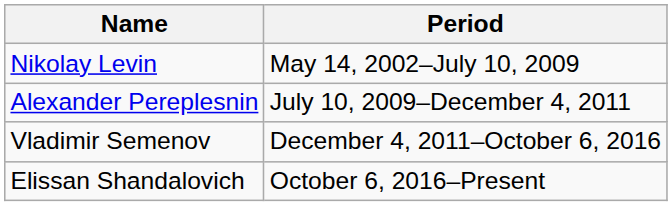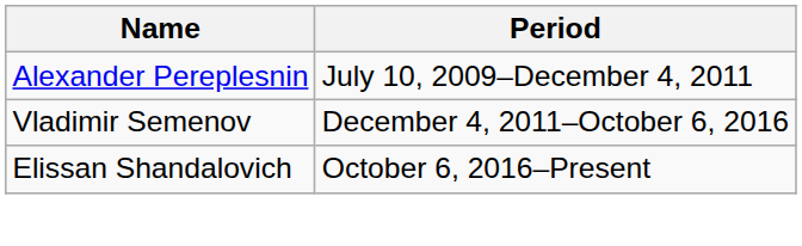 <table class="wikitable">
 <tr>
 <th>Name</th>
 <th>Period</th>
-</tr>
-<tr>
-<td><a href='#'>Nikolay Levin</a></td>
-<td>May 14, 2002–July 10, 2009</td>
 </tr>
 <tr>
 <td><a href='#'>Alexander Pereplesnin</a></td>
 <td>July 10, 2009–December 4, 2011</td>
 </tr>
 <tr>
 <td>Vladimir Semenov</td>
 <td>December 4, 2011–October 6, 2016</td>
 </tr>
 <tr>
 <td>Elissan Shandalovich</td>
 <td>October 6, 2016–Present</td>
 </tr>
 </table>
